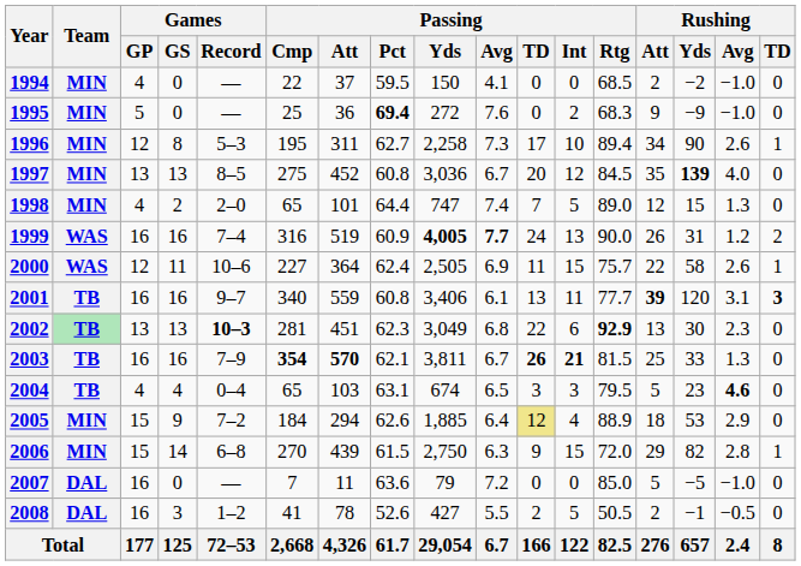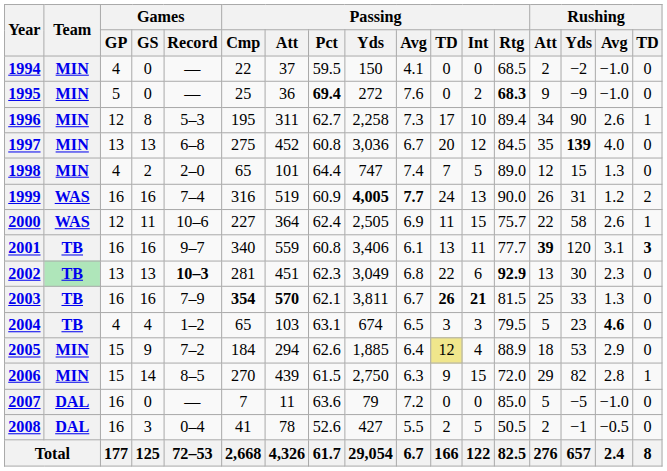 <table class="wikitable" style="text-align: center;">
 <tr>
 <th rowspan="2">Year</th>
 <th rowspan="2">Team</th>
 <th colspan="3">Games</th>
 <th colspan="8">Passing</th>
 <th colspan="4">Rushing</th>
 </tr>
 <tr>
 <th>GP</th>
 <th>GS</th>
 <th>Record</th>
 <th>Cmp</th>
 <th>Att</th>
 <th>Pct</th>
 <th>Yds</th>
 <th>Avg</th>
 <th>TD</th>
 <th>Int</th>
 <th>Rtg</th>
 <th>Att</th>
 <th>Yds</th>
 <th>Avg</th>
 <th>TD</th>
 </tr>
 <tr>
 <th><a href='#'>1994</a></th>
 <th><a href='#'>MIN</a></th>
 <td>4</td>
 <td>0</td>
 <td>—</td>
 <td>22</td>
 <td>37</td>
 <td>59.5</td>
 <td>150</td>
 <td>4.1</td>
 <td>0</td>
 <td>0</td>
 <td>68.5</td>
 <td>2</td>
 <td>−2</td>
 <td>−1.0</td>
 <td>0</td>
 </tr>
 <tr>
 <th><a href='#'>1995</a></th>
 <th><a href='#'>MIN</a></th>
 <td>5</td>
 <td>0</td>
 <td>—</td>
 <td>25</td>
 <td>36</td>
 <td><strong>69.4</strong></td>
 <td>272</td>
 <td>7.6</td>
 <td>0</td>
 <td>2</td>
-<td>68.3</td>
+<td><strong>68.3</strong></td>
 <td>9</td>
 <td>−9</td>
 <td>−1.0</td>
 <td>0</td>
 </tr>
 <tr>
 <th><a href='#'>1996</a></th>
 <th><a href='#'>MIN</a></th>
 <td>12</td>
 <td>8</td>
 <td>5–3</td>
 <td>195</td>
 <td>311</td>
 <td>62.7</td>
 <td>2,258</td>
 <td>7.3</td>
 <td>17</td>
 <td>10</td>
 <td>89.4</td>
 <td>34</td>
 <td>90</td>
 <td>2.6</td>
 <td>1</td>
 </tr>
 <tr>
 <th><a href='#'>1997</a></th>
 <th><a href='#'>MIN</a></th>
 <td>13</td>
 <td>13</td>
-<td>8–5</td>
+<td>6–8</td>
 <td>275</td>
 <td>452</td>
 <td>60.8</td>
 <td>3,036</td>
 <td>6.7</td>
 <td>20</td>
 <td>12</td>
 <td>84.5</td>
 <td>35</td>
 <td><strong>139</strong></td>
 <td>4.0</td>
 <td>0</td>
 </tr>
 <tr>
 <th><a href='#'>1998</a></th>
 <th><a href='#'>MIN</a></th>
 <td>4</td>
 <td>2</td>
 <td>2–0</td>
 <td>65</td>
 <td>101</td>
 <td>64.4</td>
 <td>747</td>
 <td>7.4</td>
 <td>7</td>
 <td>5</td>
 <td>89.0</td>
 <td>12</td>
 <td>15</td>
 <td>1.3</td>
 <td>0</td>
 </tr>
 <tr>
 <th><a href='#'>1999</a></th>
 <th><a href='#'>WAS</a></th>
 <td>16</td>
 <td>16</td>
 <td>7–4</td>
 <td>316</td>
 <td>519</td>
 <td>60.9</td>
 <td><strong>4,005</strong></td>
 <td><strong>7.7</strong></td>
 <td>24</td>
 <td>13</td>
 <td>90.0</td>
 <td>26</td>
 <td>31</td>
 <td>1.2</td>
 <td>2</td>
 </tr>
 <tr>
 <th><a href='#'>2000</a></th>
 <th><a href='#'>WAS</a></th>
 <td>12</td>
 <td>11</td>
 <td>10–6</td>
 <td>227</td>
 <td>364</td>
 <td>62.4</td>
 <td>2,505</td>
 <td>6.9</td>
 <td>11</td>
 <td>15</td>
 <td>75.7</td>
 <td>22</td>
 <td>58</td>
 <td>2.6</td>
 <td>1</td>
 </tr>
 <tr>
 <th><a href='#'>2001</a></th>
 <th><a href='#'>TB</a></th>
 <td>16</td>
 <td>16</td>
 <td>9–7</td>
 <td>340</td>
 <td>559</td>
 <td>60.8</td>
 <td>3,406</td>
 <td>6.1</td>
 <td>13</td>
 <td>11</td>
 <td>77.7</td>
 <td><strong>39</strong></td>
 <td>120</td>
 <td>3.1</td>
 <td><strong>3</strong></td>
 </tr>
 <tr>
 <th><a href='#'>2002</a></th>
 <th style="background:#afe6ba; width:3em;"><a href='#'>TB</a></th>
 <td>13</td>
 <td>13</td>
 <td><strong>10–3</strong></td>
 <td>281</td>
 <td>451</td>
 <td>62.3</td>
 <td>3,049</td>
 <td>6.8</td>
 <td>22</td>
 <td>6</td>
 <td><strong>92.9</strong></td>
 <td>13</td>
 <td>30</td>
 <td>2.3</td>
 <td>0</td>
 </tr>
 <tr>
 <th><a href='#'>2003</a></th>
 <th><a href='#'>TB</a></th>
 <td>16</td>
 <td>16</td>
 <td>7–9</td>
 <td><strong>354</strong></td>
 <td><strong>570</strong></td>
 <td>62.1</td>
 <td>3,811</td>
 <td>6.7</td>
 <td><strong>26</strong></td>
 <td><strong>21</strong></td>
 <td>81.5</td>
 <td>25</td>
 <td>33</td>
 <td>1.3</td>
 <td>0</td>
 </tr>
 <tr>
 <th><a href='#'>2004</a></th>
 <th><a href='#'>TB</a></th>
 <td>4</td>
 <td>4</td>
-<td>0–4</td>
+<td>1–2</td>
 <td>65</td>
 <td>103</td>
 <td>63.1</td>
 <td>674</td>
 <td>6.5</td>
 <td>3</td>
 <td>3</td>
 <td>79.5</td>
 <td>5</td>
 <td>23</td>
 <td><strong>4.6</strong></td>
 <td>0</td>
 </tr>
 <tr>
 <th><a href='#'>2005</a></th>
 <th><a href='#'>MIN</a></th>
 <td>15</td>
 <td>9</td>
 <td>7–2</td>
 <td>184</td>
 <td>294</td>
 <td>62.6</td>
 <td>1,885</td>
 <td>6.4</td>
 <td style="background: khaki;">12</td>
 <td>4</td>
 <td>88.9</td>
 <td>18</td>
 <td>53</td>
 <td>2.9</td>
 <td>0</td>
 </tr>
 <tr>
 <th><a href='#'>2006</a></th>
 <th><a href='#'>MIN</a></th>
 <td>15</td>
 <td>14</td>
-<td>6–8</td>
+<td>8–5</td>
 <td>270</td>
 <td>439</td>
 <td>61.5</td>
 <td>2,750</td>
 <td>6.3</td>
 <td>9</td>
 <td>15</td>
 <td>72.0</td>
 <td>29</td>
 <td>82</td>
 <td>2.8</td>
 <td>1</td>
 </tr>
 <tr>
 <th><a href='#'>2007</a></th>
 <th><a href='#'>DAL</a></th>
 <td>16</td>
 <td>0</td>
 <td>—</td>
 <td>7</td>
 <td>11</td>
 <td>63.6</td>
 <td>79</td>
 <td>7.2</td>
 <td>0</td>
 <td>0</td>
 <td>85.0</td>
 <td>5</td>
 <td>−5</td>
 <td>−1.0</td>
 <td>0</td>
 </tr>
 <tr>
 <th><a href='#'>2008</a></th>
 <th><a href='#'>DAL</a></th>
 <td>16</td>
 <td>3</td>
-<td>1–2</td>
+<td>0–4</td>
 <td>41</td>
 <td>78</td>
 <td>52.6</td>
 <td>427</td>
 <td>5.5</td>
 <td>2</td>
 <td>5</td>
 <td>50.5</td>
 <td>2</td>
 <td>−1</td>
 <td>−0.5</td>
 <td>0</td>
 </tr>
 <tr>
 <th colspan="2">Total</th>
 <th>177</th>
 <th>125</th>
 <th>72–53</th>
 <th>2,668</th>
 <th>4,326</th>
 <th>61.7</th>
 <th>29,054</th>
 <th>6.7</th>
 <th>166</th>
 <th>122</th>
 <th>82.5</th>
 <th>276</th>
 <th>657</th>
 <th>2.4</th>
 <th>8</th>
 </tr>
 </table>
